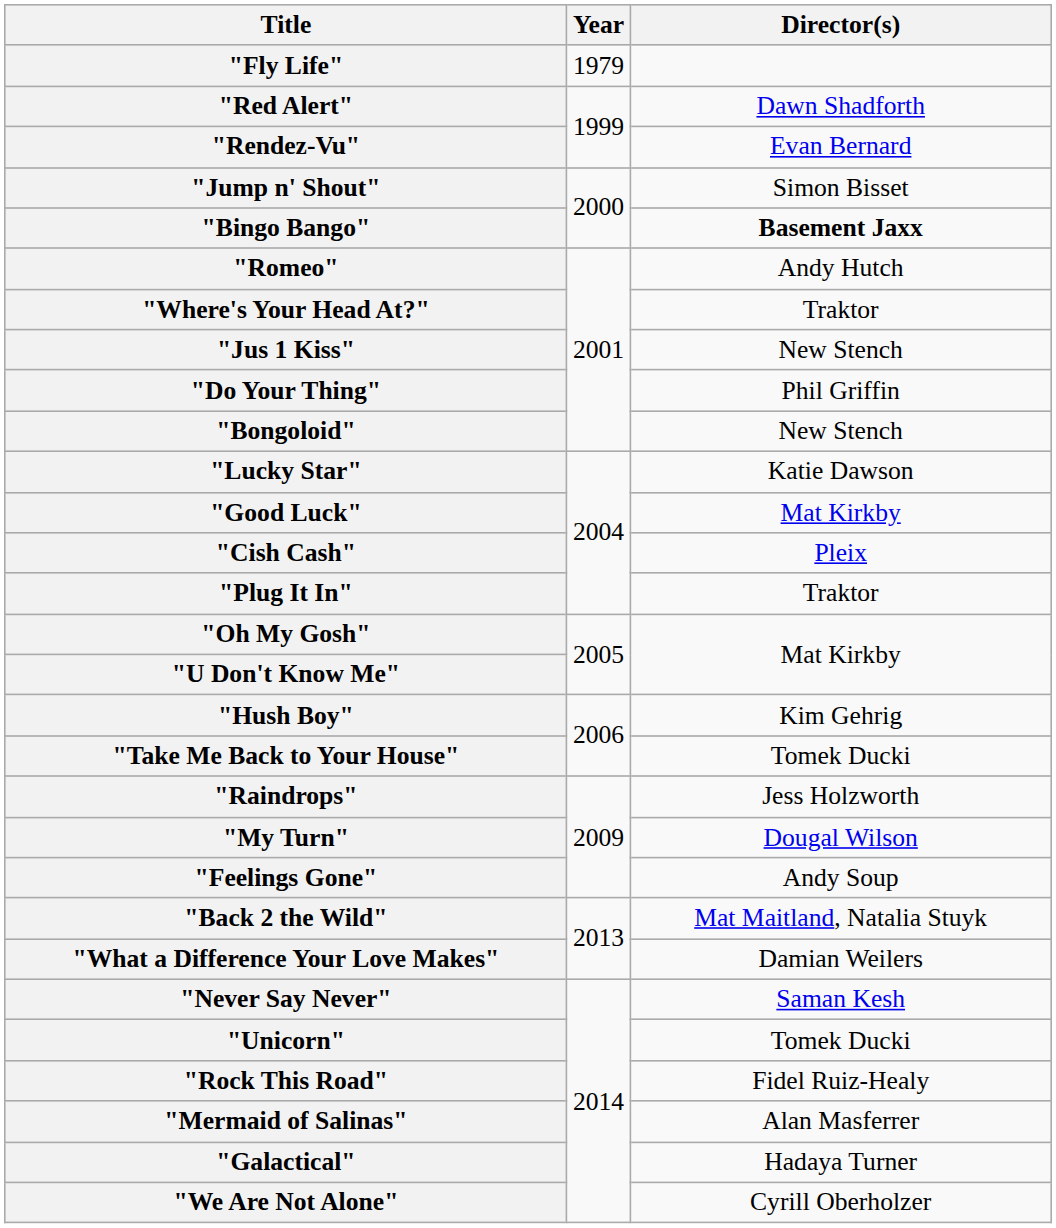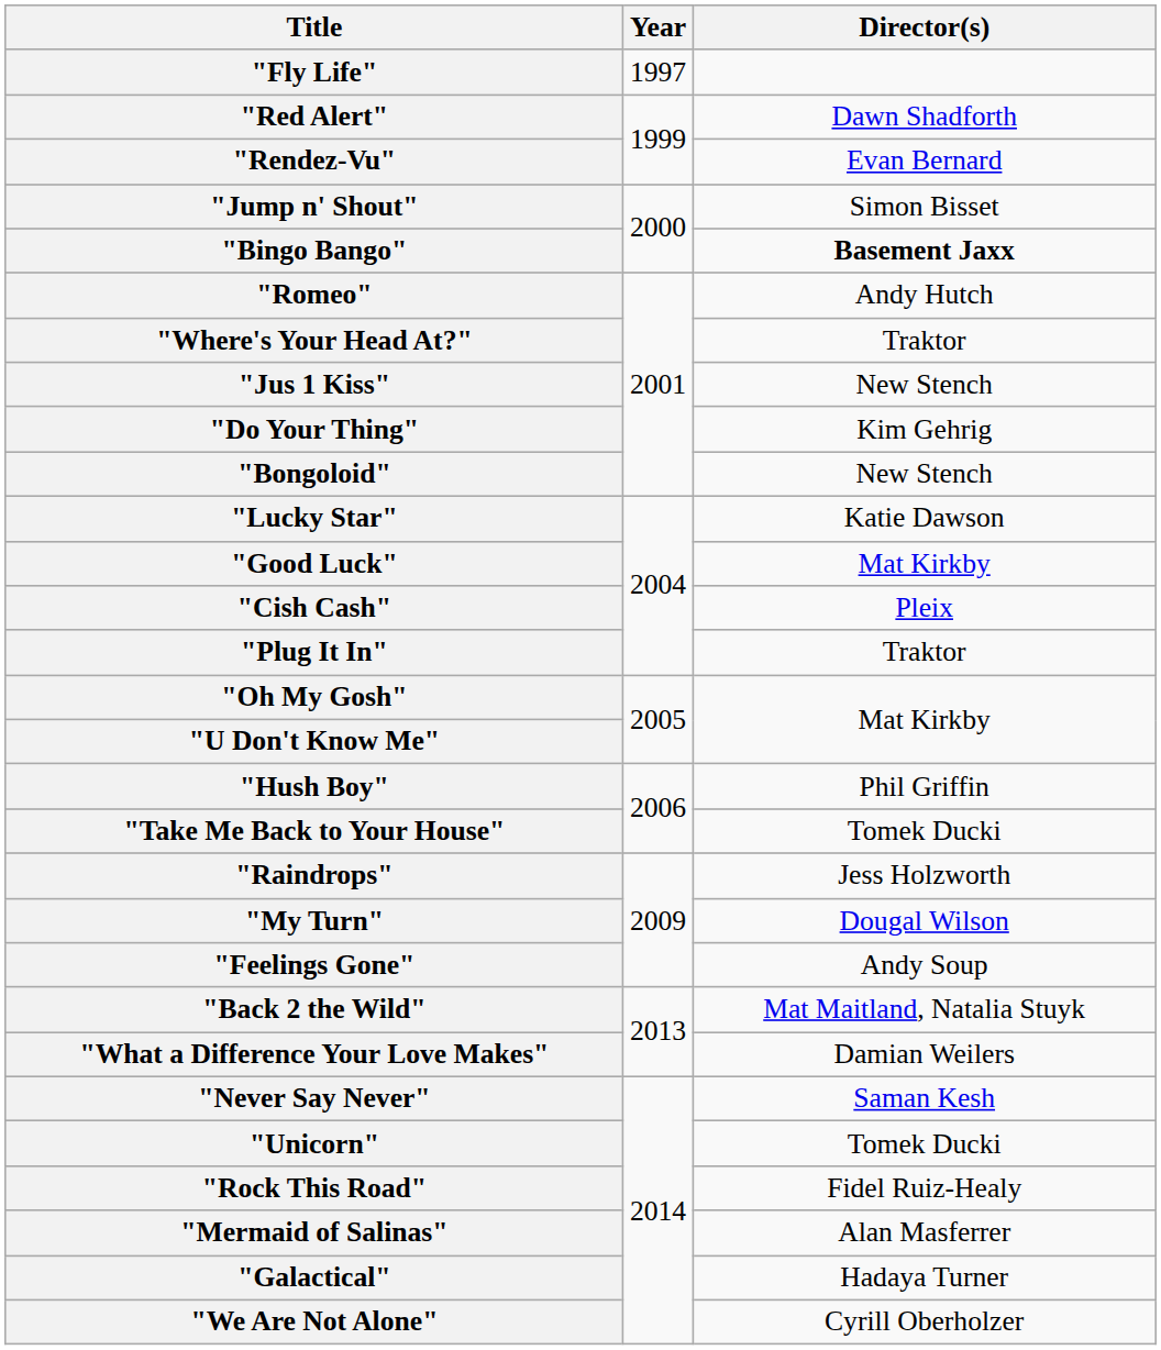 <table class="wikitable plainrowheaders" style="text-align:center;">
 <tr>
 <th scope="col" style="width:21.5em;">Title</th>
 <th scope="col">Year</th>
 <th scope="col" style="width:16em;">Director(s)</th>
 </tr>
 <tr>
 <th scope="row">"Fly Life"</th>
-<td>1979</td>
+<td>1997</td>
 <td></td>
 </tr>
 <tr>
 <th scope="row">"Red Alert" </th>
 <td rowspan="2">1999</td>
 <td><a href='#'>Dawn Shadforth</a></td>
 </tr>
 <tr>
 <th scope="row">"Rendez-Vu"</th>
 <td><a href='#'>Evan Bernard</a></td>
 </tr>
 <tr>
 <th scope="row">"Jump n' Shout"</th>
 <td rowspan="2">2000</td>
 <td>Simon Bisset</td>
 </tr>
 <tr>
 <th scope="row">"Bingo Bango"</th>
 <td><strong>Basement Jaxx</strong></td>
 </tr>
 <tr>
 <th scope="row">"Romeo"</th>
 <td rowspan="5">2001</td>
 <td>Andy Hutch</td>
 </tr>
 <tr>
 <th scope="row">"Where's Your Head At?"</th>
 <td>Traktor</td>
 </tr>
 <tr>
 <th scope="row">"Jus 1 Kiss"</th>
 <td>New Stench</td>
 </tr>
 <tr>
 <th scope="row">"Do Your Thing"</th>
-<td>Phil Griffin</td>
+<td>Kim Gehrig</td>
 </tr>
 <tr>
 <th scope="row">"Bongoloid"</th>
 <td>New Stench</td>
 </tr>
 <tr>
 <th scope="row">"Lucky Star"</th>
 <td rowspan="4">2004</td>
 <td>Katie Dawson</td>
 </tr>
 <tr>
 <th scope="row">"Good Luck"</th>
 <td><a href='#'>Mat Kirkby</a></td>
 </tr>
 <tr>
 <th scope="row">"Cish Cash"</th>
 <td><a href='#'>Pleix</a></td>
 </tr>
 <tr>
 <th scope="row">"Plug It In"</th>
 <td>Traktor</td>
 </tr>
 <tr>
 <th scope="row">"Oh My Gosh"</th>
 <td rowspan="2">2005</td>
 <td rowspan="2">Mat Kirkby</td>
 </tr>
 <tr>
 <th scope="row">"U Don't Know Me"</th>
 </tr>
 <tr>
 <th scope="row">"Hush Boy"</th>
 <td rowspan="2">2006</td>
-<td>Kim Gehrig</td>
+<td>Phil Griffin</td>
 </tr>
 <tr>
 <th scope="row">"Take Me Back to Your House"</th>
 <td>Tomek Ducki</td>
 </tr>
 <tr>
 <th scope="row">"Raindrops"</th>
 <td rowspan="3">2009</td>
 <td>Jess Holzworth</td>
 </tr>
 <tr>
 <th scope="row">"My Turn"</th>
 <td><a href='#'>Dougal Wilson</a></td>
 </tr>
 <tr>
 <th scope="row">"Feelings Gone"</th>
 <td>Andy Soup</td>
 </tr>
 <tr>
 <th scope="row">"Back 2 the Wild"</th>
 <td rowspan="2">2013</td>
 <td><a href='#'>Mat Maitland</a>, Natalia Stuyk</td>
 </tr>
 <tr>
 <th scope="row">"What a Difference Your Love Makes"</th>
 <td>Damian Weilers</td>
 </tr>
 <tr>
 <th scope="row">"Never Say Never"</th>
 <td rowspan="6">2014</td>
 <td><a href='#'>Saman Kesh</a></td>
 </tr>
 <tr>
 <th scope="row">"Unicorn"</th>
 <td>Tomek Ducki</td>
 </tr>
 <tr>
 <th scope="row">"Rock This Road"</th>
 <td>Fidel Ruiz-Healy</td>
 </tr>
 <tr>
 <th scope="row">"Mermaid of Salinas"</th>
 <td>Alan Masferrer</td>
 </tr>
 <tr>
 <th scope="row">"Galactical"</th>
 <td>Hadaya Turner</td>
 </tr>
 <tr>
 <th scope="row">"We Are Not Alone"</th>
 <td>Cyrill Oberholzer</td>
 </tr>
 </table>
